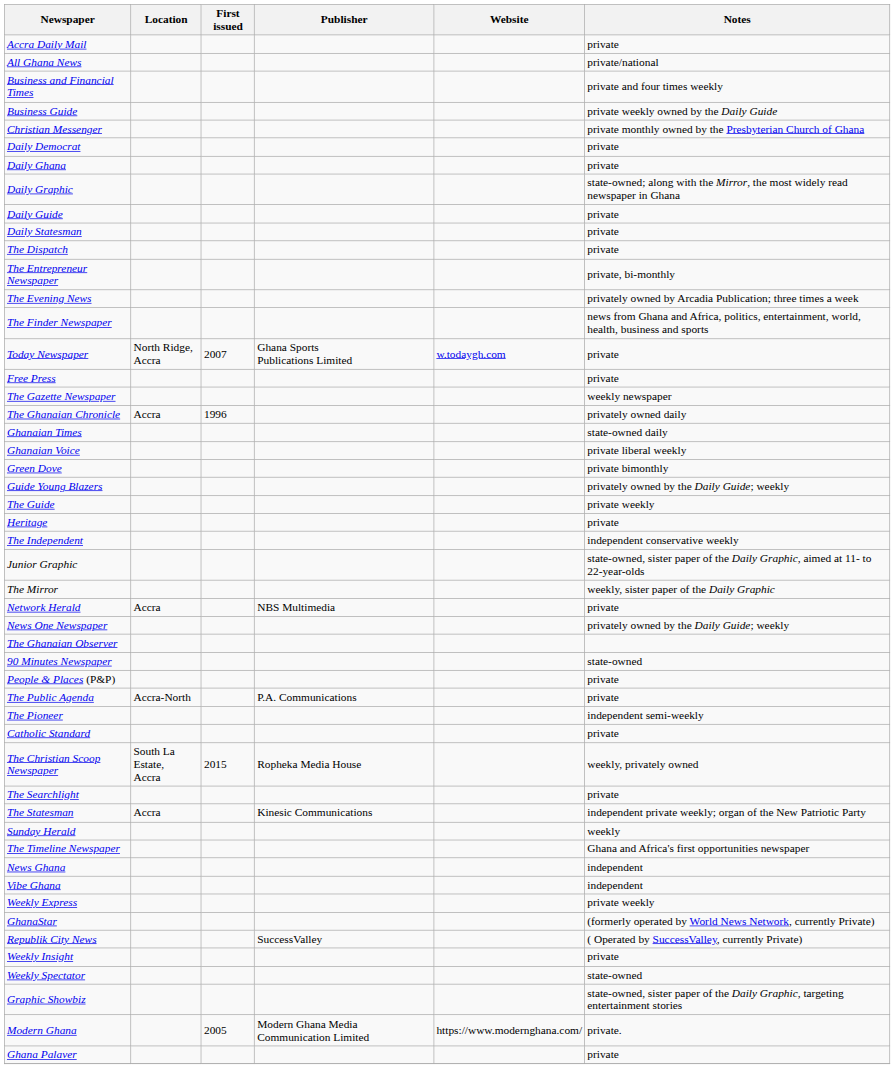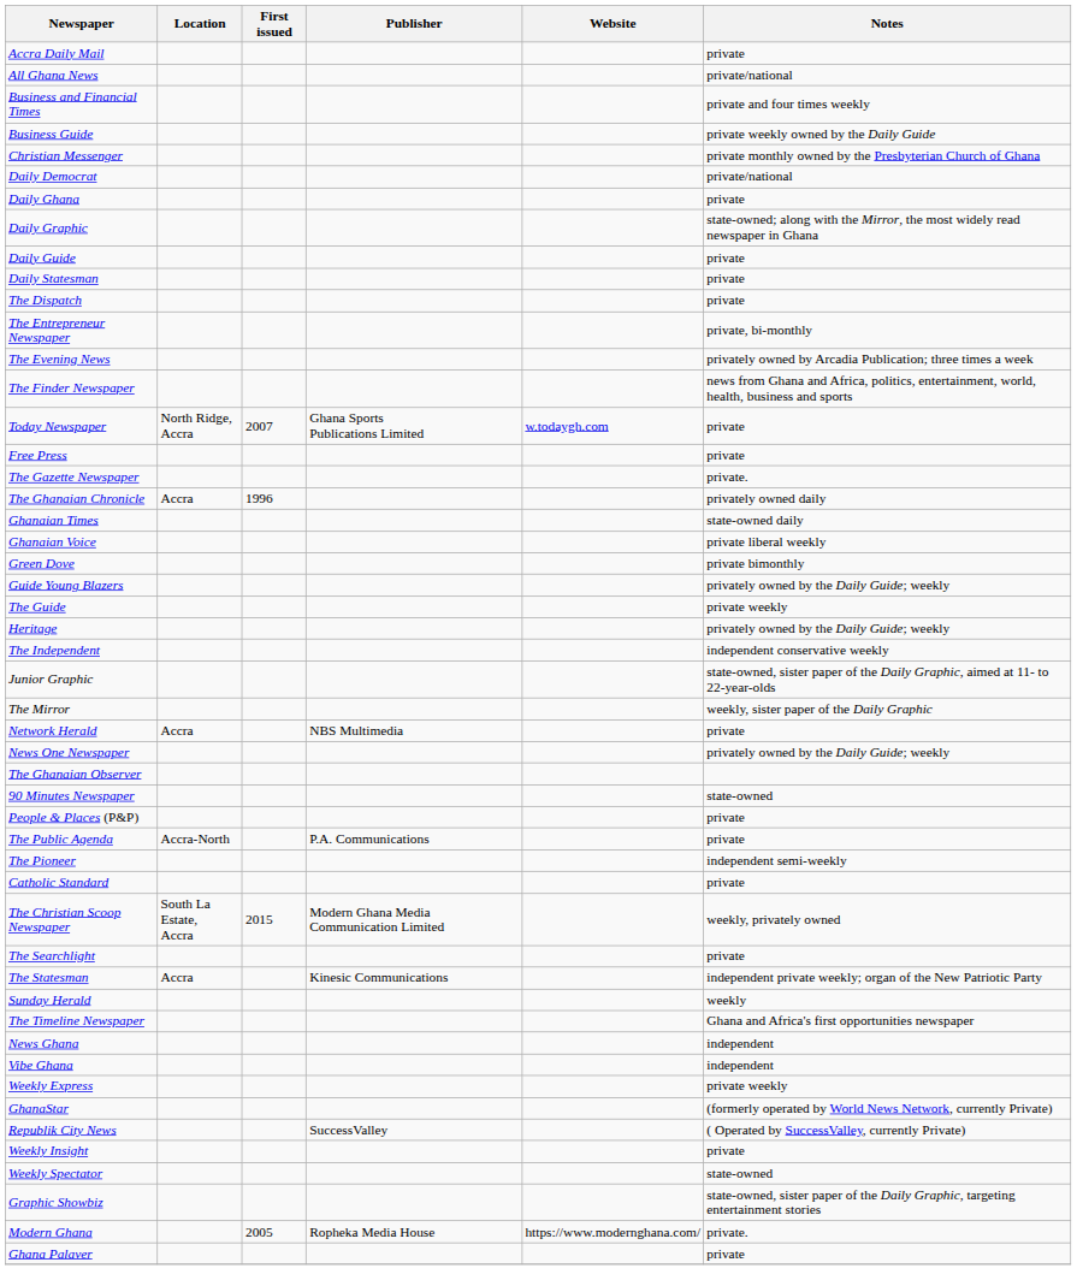 <table class="wikitable sortable">
 <tr>
 <th>Newspaper</th>
 <th>Location</th>
 <th>First issued</th>
 <th>Publisher</th>
 <th>Website</th>
 <th>Notes</th>
 </tr>
 <tr>
 <td><em><a href='#'>Accra Daily Mail</a></em> </td>
 <td></td>
 <td></td>
 <td></td>
 <td></td>
 <td>private</td>
 </tr>
 <tr>
 <td><em><a href='#'>All Ghana News</a></em></td>
 <td></td>
 <td></td>
 <td></td>
 <td></td>
 <td>private/national</td>
 </tr>
 <tr>
 <td><em><a href='#'>Business and Financial Times</a></em></td>
 <td></td>
 <td></td>
 <td></td>
 <td></td>
 <td>private and four times weekly</td>
 </tr>
 <tr>
 <td><em><a href='#'>Business Guide</a></em></td>
 <td></td>
 <td></td>
 <td></td>
 <td></td>
 <td>private weekly owned by the <em>Daily Guide</em></td>
 </tr>
 <tr>
 <td><em><a href='#'>Christian Messenger</a></em></td>
 <td></td>
 <td></td>
 <td></td>
 <td></td>
 <td>private monthly owned by the <a href='#'>Presbyterian Church of Ghana</a></td>
 </tr>
 <tr>
 <td><em><a href='#'>Daily Democrat</a></em></td>
 <td></td>
 <td></td>
 <td></td>
 <td></td>
-<td>private</td>
+<td>private/national</td>
 </tr>
 <tr>
 <td><em><a href='#'>Daily Ghana</a></em></td>
 <td></td>
 <td></td>
 <td></td>
 <td></td>
 <td>private</td>
 </tr>
 <tr>
 <td><em><a href='#'>Daily Graphic</a></em></td>
 <td></td>
 <td></td>
 <td></td>
 <td></td>
 <td>state-owned; along with the <em>Mirror</em>, the most widely read newspaper in Ghana</td>
 </tr>
 <tr>
 <td><em><a href='#'>Daily Guide</a></em></td>
 <td></td>
 <td></td>
 <td></td>
 <td></td>
 <td>private</td>
 </tr>
 <tr>
 <td><em><a href='#'>Daily Statesman</a></em></td>
 <td></td>
 <td></td>
 <td></td>
 <td></td>
 <td>private</td>
 </tr>
 <tr>
 <td><em><a href='#'>The Dispatch</a></em></td>
 <td></td>
 <td></td>
 <td></td>
 <td></td>
 <td>private</td>
 </tr>
 <tr>
 <td><em><a href='#'>The Entrepreneur Newspaper</a></em></td>
 <td></td>
 <td></td>
 <td></td>
 <td></td>
 <td>private, bi-monthly</td>
 </tr>
 <tr>
 <td><em><a href='#'>The Evening News</a></em></td>
 <td></td>
 <td></td>
 <td></td>
 <td></td>
 <td>privately owned by Arcadia Publication; three times a week</td>
 </tr>
 <tr>
 <td><em><a href='#'>The Finder Newspaper</a></em></td>
 <td></td>
 <td></td>
 <td></td>
 <td></td>
 <td>news from Ghana and Africa, politics, entertainment, world, health, business and sports</td>
 </tr>
 <tr>
 <td><em><a href='#'>Today Newspaper</a></em></td>
 <td>North Ridge,<br>Accra</td>
 <td>2007</td>
 <td>Ghana Sports<br>Publications Limited</td>
 <td><a href='#'>w.todaygh.com</a></td>
 <td>private</td>
 </tr>
 <tr>
 <td><em><a href='#'>Free Press</a></em></td>
 <td></td>
 <td></td>
 <td></td>
 <td></td>
 <td>private</td>
 </tr>
 <tr>
 <td><em><a href='#'>The Gazette Newspaper</a></em></td>
 <td></td>
 <td></td>
 <td></td>
 <td></td>
-<td>weekly newspaper</td>
+<td>private.</td>
 </tr>
 <tr>
 <td><em><a href='#'>The Ghanaian Chronicle</a></em> </td>
 <td>Accra</td>
 <td>1996 </td>
 <td></td>
 <td></td>
 <td>privately owned daily</td>
 </tr>
 <tr>
 <td><em><a href='#'>Ghanaian Times</a></em></td>
 <td></td>
 <td></td>
 <td></td>
 <td></td>
 <td>state-owned daily</td>
 </tr>
 <tr>
 <td><em><a href='#'>Ghanaian Voice</a></em></td>
 <td></td>
 <td></td>
 <td></td>
 <td></td>
 <td>private liberal weekly</td>
 </tr>
 <tr>
 <td><em><a href='#'>Green Dove</a></em></td>
 <td></td>
 <td></td>
 <td></td>
 <td></td>
 <td>private bimonthly</td>
 </tr>
 <tr>
 <td><em><a href='#'>Guide Young Blazers</a></em></td>
 <td></td>
 <td></td>
 <td></td>
 <td></td>
 <td>privately owned by the <em>Daily Guide</em>; weekly</td>
 </tr>
 <tr>
 <td><em><a href='#'>The Guide</a></em></td>
 <td></td>
 <td></td>
 <td></td>
 <td></td>
 <td>private weekly</td>
 </tr>
 <tr>
 <td><em><a href='#'>Heritage</a></em></td>
 <td></td>
 <td></td>
 <td></td>
 <td></td>
-<td>private</td>
+<td>privately owned by the <em>Daily Guide</em>; weekly</td>
 </tr>
 <tr>
 <td><em><a href='#'>The Independent</a></em></td>
 <td></td>
 <td></td>
 <td></td>
 <td></td>
 <td>independent conservative weekly</td>
 </tr>
 <tr>
 <td><em>Junior Graphic</em></td>
 <td></td>
 <td></td>
 <td></td>
 <td></td>
 <td>state-owned, sister paper of the <em>Daily Graphic</em>, aimed at 11- to 22-year-olds</td>
 </tr>
 <tr>
 <td><em>The Mirror</em></td>
 <td></td>
 <td></td>
 <td></td>
 <td></td>
 <td>weekly, sister paper of the <em>Daily Graphic</em></td>
 </tr>
 <tr>
 <td><em><a href='#'>Network Herald</a></em></td>
 <td>Accra</td>
 <td></td>
 <td>NBS Multimedia</td>
 <td></td>
 <td>private</td>
 </tr>
 <tr>
 <td><em><a href='#'>News One Newspaper</a></em></td>
 <td></td>
 <td></td>
 <td></td>
 <td></td>
 <td>privately owned by the <em>Daily Guide</em>; weekly</td>
 </tr>
 <tr>
 <td><em><a href='#'>The Ghanaian Observer</a></em></td>
 <td></td>
 <td></td>
 <td></td>
 <td></td>
 <td></td>
 </tr>
 <tr>
 <td><em><a href='#'>90 Minutes Newspaper</a></em></td>
 <td></td>
 <td></td>
 <td></td>
 <td></td>
 <td>state-owned</td>
 </tr>
 <tr>
 <td><em><a href='#'>People & Places</a></em> (P&P)</td>
 <td></td>
 <td></td>
 <td></td>
 <td></td>
 <td>private</td>
 </tr>
 <tr>
 <td><em><a href='#'>The Public Agenda</a></em></td>
 <td>Accra-North</td>
 <td></td>
 <td>P.A. Communications</td>
 <td></td>
 <td>private</td>
 </tr>
 <tr>
 <td><em><a href='#'>The Pioneer</a></em></td>
 <td></td>
 <td></td>
 <td></td>
 <td></td>
 <td>independent semi-weekly</td>
 </tr>
 <tr>
 <td><em><a href='#'>Catholic Standard</a></em></td>
 <td></td>
 <td></td>
 <td></td>
 <td></td>
 <td>private</td>
 </tr>
 <tr>
 <td><em><a href='#'>The Christian Scoop Newspaper</a></em></td>
 <td>South La Estate,<br>Accra</td>
 <td>2015</td>
-<td>Ropheka Media House</td>
+<td> Modern Ghana Media Communication Limited</td>
 <td></td>
 <td>weekly, privately owned</td>
 </tr>
 <tr>
 <td><em><a href='#'>The Searchlight</a></em></td>
 <td></td>
 <td></td>
 <td></td>
 <td></td>
 <td>private</td>
 </tr>
 <tr>
 <td><em><a href='#'>The Statesman</a></em></td>
 <td>Accra</td>
 <td></td>
 <td>Kinesic Communications</td>
 <td></td>
 <td>independent private weekly; organ of the New Patriotic Party</td>
 </tr>
 <tr>
 <td><em><a href='#'>Sunday Herald</a></em></td>
 <td></td>
 <td></td>
 <td></td>
 <td></td>
 <td>weekly</td>
 </tr>
 <tr>
 <td><em><a href='#'>The Timeline Newspaper</a></em></td>
 <td></td>
 <td></td>
 <td></td>
 <td></td>
 <td>Ghana and Africa's first opportunities newspaper</td>
 </tr>
 <tr>
 <td><em><a href='#'>News Ghana</a></em></td>
 <td></td>
 <td></td>
 <td></td>
 <td></td>
 <td>independent</td>
 </tr>
 <tr>
 <td><em><a href='#'>Vibe Ghana</a></em></td>
 <td></td>
 <td></td>
 <td></td>
 <td></td>
 <td>independent</td>
 </tr>
 <tr>
 <td><em><a href='#'>Weekly Express</a></em></td>
 <td></td>
 <td></td>
 <td></td>
 <td></td>
 <td>private weekly</td>
 </tr>
 <tr>
 <td><em><a href='#'>GhanaStar</a></em></td>
 <td></td>
 <td></td>
 <td></td>
 <td></td>
 <td>(formerly operated by <a href='#'>World News Network</a>, currently Private)</td>
 </tr>
 <tr>
 <td><em><a href='#'>Republik City News</a></em></td>
 <td></td>
 <td></td>
 <td> SuccessValley</td>
 <td></td>
 <td>( Operated by <a href='#'>SuccessValley</a>, currently Private)</td>
 </tr>
 <tr>
 <td><em><a href='#'>Weekly Insight</a></em></td>
 <td></td>
 <td></td>
 <td></td>
 <td></td>
 <td>private</td>
 </tr>
 <tr>
 <td><em><a href='#'>Weekly Spectator</a></em></td>
 <td></td>
 <td></td>
 <td></td>
 <td></td>
 <td>state-owned</td>
 </tr>
 <tr>
 <td><em><a href='#'>Graphic Showbiz</a></em></td>
 <td></td>
 <td></td>
 <td></td>
 <td></td>
 <td>state-owned, sister paper of the <em>Daily Graphic</em>, targeting entertainment stories</td>
 </tr>
 <tr>
 <td><em><a href='#'>Modern Ghana</a></em></td>
 <td></td>
 <td> 2005</td>
-<td> Modern Ghana Media Communication Limited</td>
+<td>Ropheka Media House</td>
 <td> https://www.modernghana.com/</td>
 <td>private.</td>
 </tr>
 <tr>
 <td><em><a href='#'>Ghana Palaver</a></em></td>
 <td></td>
 <td></td>
 <td></td>
 <td></td>
 <td>private</td>
 </tr>
 <tr>
 </tr>
 </table>
